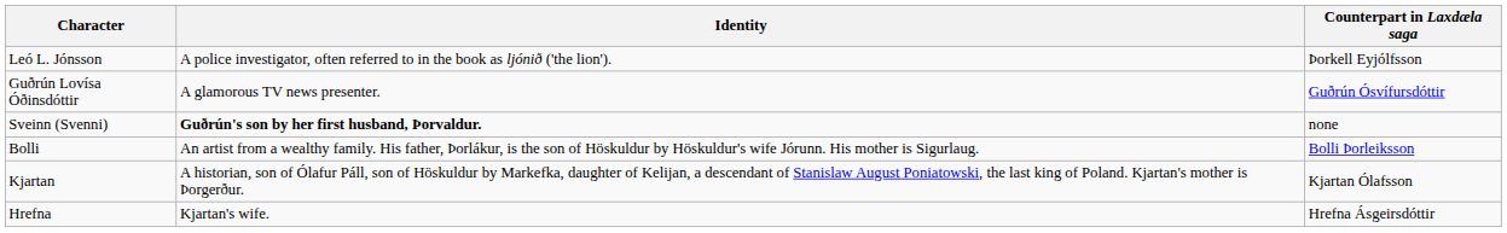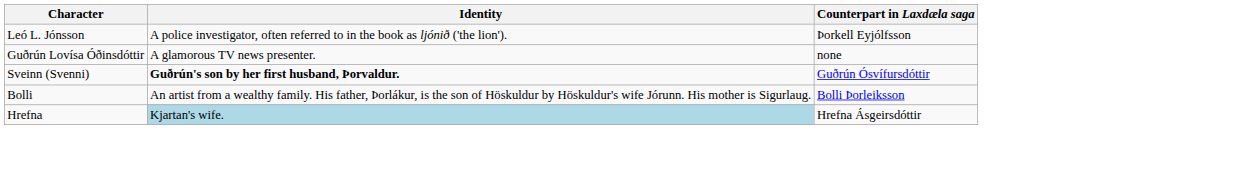 <table class="wikitable">
 <tr>
 <th>Character</th>
 <th>Identity</th>
 <th>Counterpart in <em>Laxdæla saga</em></th>
 </tr>
 <tr>
 <td>Leó L. Jónsson</td>
 <td>A police investigator, often referred to in the book as <em>ljónið</em> ('the lion').</td>
 <td>Þorkell Eyjólfsson</td>
 </tr>
 <tr>
 <td>Guðrún Lovísa Óðinsdóttir</td>
 <td>A glamorous TV news presenter.</td>
-<td><a href='#'>Guðrún Ósvífursdóttir</a></td>
+<td>none</td>
 </tr>
 <tr>
 <td>Sveinn (Svenni)</td>
 <td><strong>Guðrún's son by her first husband, Þorvaldur.</strong></td>
-<td>none</td>
+<td><a href='#'>Guðrún Ósvífursdóttir</a></td>
 </tr>
 <tr>
 <td>Bolli</td>
 <td>An artist from a wealthy family. His father, Þorlákur, is the son of Höskuldur by Höskuldur's wife Jórunn. His mother is Sigurlaug.</td>
 <td><a href='#'>Bolli Þorleiksson</a></td>
 </tr>
 <tr>
-<td>Kjartan</td>
-<td>A historian, son of Ólafur Páll, son of Höskuldur by Markefka, daughter of Kelijan, a descendant of <a href='#'>Stanislaw August Poniatowski</a>, the last king of Poland. Kjartan's mother is Þorgerður.</td>
-<td>Kjartan Ólafsson</td>
-</tr>
-<tr>
 <td>Hrefna</td>
-<td>Kjartan's wife.</td>
+<td style="background: lightblue;">Kjartan's wife.</td>
 <td>Hrefna Ásgeirsdóttir</td>
 </tr>
 </table>
